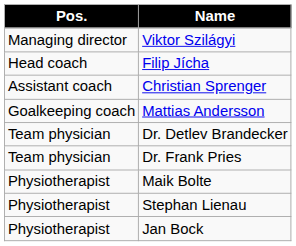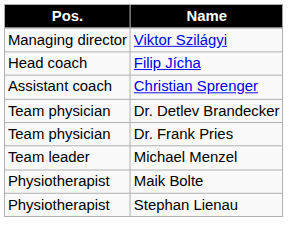 <table class="wikitable" style="text-align: left">
 <tr>
 <th style="color:#FFFFFF; background:#000000">Pos.</th>
 <th style="color:#FFFFFF; background:#000000">Name</th>
 </tr>
 <tr>
 <td>Managing director</td>
 <td> <a href='#'>Viktor Szilágyi</a></td>
 </tr>
 <tr>
 <td>Head coach</td>
 <td> <a href='#'>Filip Jícha</a></td>
 </tr>
 <tr>
 <td>Assistant coach</td>
 <td> <a href='#'>Christian Sprenger</a></td>
 </tr>
 <tr>
-<td>Goalkeeping coach</td>
-<td> <a href='#'>Mattias Andersson</a></td>
-</tr>
-<tr>
 <td>Team physician</td>
 <td>Dr. Detlev Brandecker</td>
 </tr>
 <tr>
 <td>Team physician</td>
 <td>Dr. Frank Pries</td>
+</tr>
+<tr>
+<td>Team leader</td>
+<td>Michael Menzel</td>
 </tr>
 <tr>
 <td>Physiotherapist</td>
 <td>Maik Bolte</td>
 </tr>
 <tr>
 <td>Physiotherapist</td>
 <td>Stephan Lienau</td>
 </tr>
-<tr>
-<td>Physiotherapist</td>
-<td>Jan Bock</td>
-</tr>
 </table>
